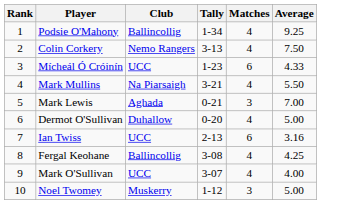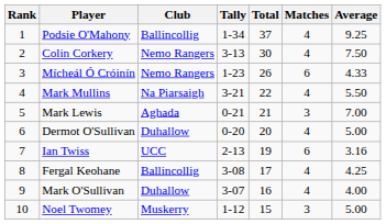 <table class="wikitable">
 <tr>
 <th>Rank</th>
 <th>Player</th>
 <th>Club</th>
 <th>Tally</th>
+<th>Total</th>
 <th>Matches</th>
 <th>Average</th>
 </tr>
 <tr>
 <td rowspan="1" style="text-align:center;">1</td>
 <td><a href='#'>Podsie O'Mahony</a></td>
 <td><a href='#'>Ballincollig</a></td>
 <td align=center>1-34</td>
+<td align=center>37</td>
 <td align=center>4</td>
 <td align=center>9.25</td>
 </tr>
 <tr>
 <td rowspan="1" style="text-align:center;">2</td>
 <td><a href='#'>Colin Corkery</a></td>
 <td><a href='#'>Nemo Rangers</a></td>
 <td align=center>3-13</td>
+<td align=center>30</td>
 <td align=center>4</td>
 <td align=center>7.50</td>
 </tr>
 <tr>
 <td rowspan="1" style="text-align:center;">3</td>
 <td><a href='#'>Mícheál Ó Cróinín</a></td>
-<td><a href='#'>UCC</a></td>
+<td><a href='#'>Nemo Rangers</a></td>
 <td align=center>1-23</td>
+<td align=center>26</td>
 <td align=center>6</td>
 <td align=center>4.33</td>
 </tr>
 <tr>
 <td rowspan="1" style="text-align:center;">4</td>
 <td><a href='#'>Mark Mullins</a></td>
 <td><a href='#'>Na Piarsaigh</a></td>
 <td align=center>3-21</td>
+<td align=center>22</td>
 <td align=center>4</td>
 <td align=center>5.50</td>
 </tr>
 <tr>
 <td rowspan="1" style="text-align:center;">5</td>
 <td>Mark Lewis</td>
 <td><a href='#'>Aghada</a></td>
 <td align=center>0-21</td>
+<td align=center>21</td>
 <td align=center>3</td>
 <td align=center>7.00</td>
 </tr>
 <tr>
 <td rowspan="1" style="text-align:center;">6</td>
 <td>Dermot O'Sullivan</td>
 <td><a href='#'>Duhallow</a></td>
 <td align=center>0-20</td>
+<td align=center>20</td>
 <td align=center>4</td>
 <td align=center>5.00</td>
 </tr>
 <tr>
 <td rowspan="1" style="text-align:center;">7</td>
 <td><a href='#'>Ian Twiss</a></td>
 <td><a href='#'>UCC</a></td>
 <td align=center>2-13</td>
+<td align=center>19</td>
 <td align=center>6</td>
 <td align=center>3.16</td>
 </tr>
 <tr>
 <td rowspan="1" style="text-align:center;">8</td>
 <td>Fergal Keohane</td>
 <td><a href='#'>Ballincollig</a></td>
 <td align=center>3-08</td>
+<td align=center>17</td>
 <td align=center>4</td>
 <td align=center>4.25</td>
 </tr>
 <tr>
 <td rowspan="1" style="text-align:center;">9</td>
 <td>Mark O'Sullivan</td>
-<td><a href='#'>UCC</a></td>
+<td><a href='#'>Duhallow</a></td>
 <td align=center>3-07</td>
+<td align=center>16</td>
 <td align=center>4</td>
 <td align=center>4.00</td>
 </tr>
 <tr>
 <td rowspan="1" style="text-align:center;">10</td>
 <td><a href='#'>Noel Twomey</a></td>
 <td><a href='#'>Muskerry</a></td>
 <td align=center>1-12</td>
+<td align=center>15</td>
 <td align=center>3</td>
 <td align=center>5.00</td>
 </tr>
 </table>
